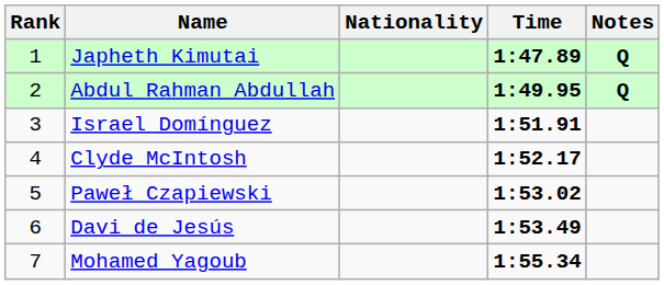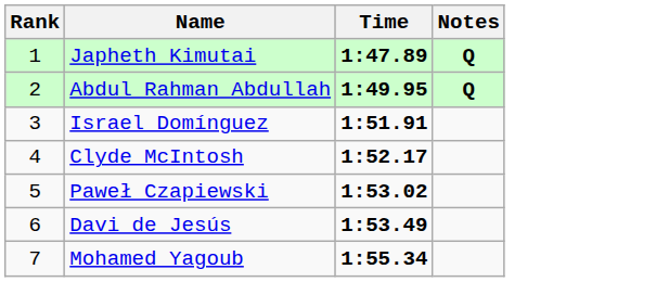 <table class="wikitable sortable" style="text-align:center">
 <tr>
 <th>Rank</th>
 <th>Name</th>
-<th>Nationality</th>
 <th>Time</th>
 <th>Notes</th>
 </tr>
 <tr bgcolor=ccffcc>
 <td>1</td>
 <td align=left><a href='#'>Japheth Kimutai</a></td>
-<td align=left></td>
 <td><strong>1:47.89</strong></td>
 <td><strong>Q</strong></td>
 </tr>
 <tr bgcolor=ccffcc>
 <td>2</td>
 <td align=left><a href='#'>Abdul Rahman Abdullah</a></td>
-<td align=left></td>
 <td><strong>1:49.95</strong></td>
 <td><strong>Q</strong></td>
 </tr>
 <tr>
 <td>3</td>
 <td align=left><a href='#'>Israel Domínguez</a></td>
-<td align=left></td>
 <td><strong>1:51.91</strong></td>
 <td></td>
 </tr>
 <tr>
 <td>4</td>
 <td align=left><a href='#'>Clyde McIntosh</a></td>
-<td align=left></td>
 <td><strong>1:52.17</strong></td>
 <td></td>
 </tr>
 <tr>
 <td>5</td>
 <td align=left><a href='#'>Paweł Czapiewski</a></td>
-<td align=left></td>
 <td><strong>1:53.02</strong></td>
 <td></td>
 </tr>
 <tr>
 <td>6</td>
 <td align=left><a href='#'>Davi de Jesús</a></td>
-<td align=left></td>
 <td><strong>1:53.49</strong></td>
 <td></td>
 </tr>
 <tr>
 <td>7</td>
 <td align=left><a href='#'>Mohamed Yagoub</a></td>
-<td align=left></td>
 <td><strong>1:55.34</strong></td>
 <td></td>
 </tr>
 </table>
